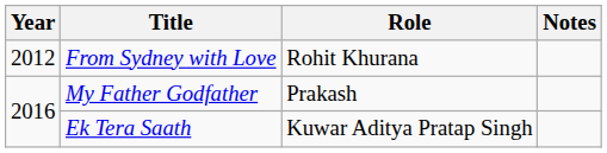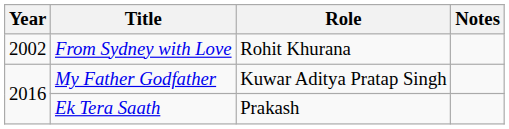 <table class="wikitable">
 <tr>
 <th>Year</th>
 <th>Title</th>
 <th>Role</th>
 <th>Notes</th>
 </tr>
 <tr>
-<td>2012</td>
+<td>2002</td>
 <td><em><a href='#'>From Sydney with Love</a></em></td>
 <td>Rohit Khurana</td>
 <td></td>
 </tr>
 <tr>
 <td rowspan="2">2016</td>
 <td><em><a href='#'>My Father Godfather</a></em></td>
-<td>Prakash</td>
+<td>Kuwar Aditya Pratap Singh</td>
 <td></td>
 </tr>
 <tr>
 <td><em><a href='#'>Ek Tera Saath</a></em></td>
-<td>Kuwar Aditya Pratap Singh</td>
+<td>Prakash</td>
 <td></td>
 </tr>
 </table>
